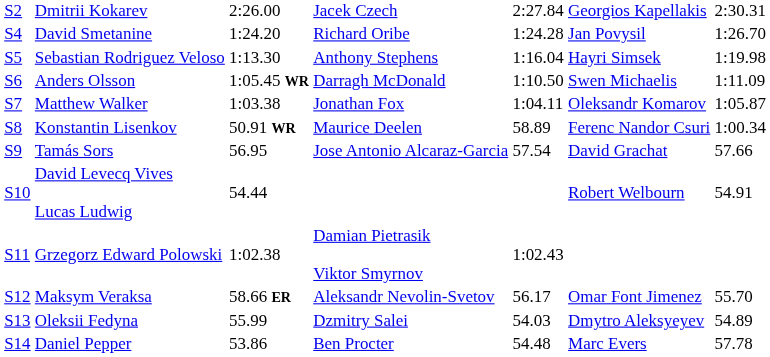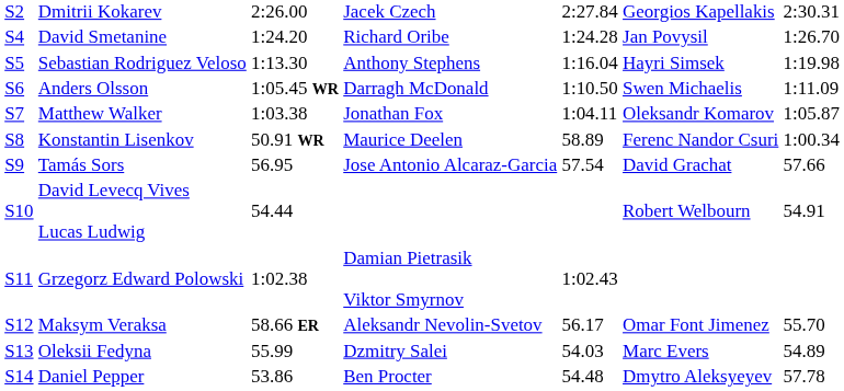 <table>
 <tr>
 <td><a href='#'>S2</a></td>
 <td><a href='#'>Dmitrii Kokarev</a><br></td>
 <td>2:26.00</td>
 <td><a href='#'>Jacek Czech</a><br></td>
 <td>2:27.84</td>
 <td><a href='#'>Georgios Kapellakis</a><br></td>
 <td>2:30.31</td>
 </tr>
 <tr>
 <td><a href='#'>S4</a></td>
 <td><a href='#'>David Smetanine</a><br></td>
 <td>1:24.20</td>
 <td><a href='#'>Richard Oribe</a><br></td>
 <td>1:24.28</td>
 <td><a href='#'>Jan Povysil</a><br></td>
 <td>1:26.70</td>
 </tr>
 <tr>
 <td><a href='#'>S5</a></td>
 <td><a href='#'>Sebastian Rodriguez Veloso</a><br></td>
 <td>1:13.30</td>
 <td><a href='#'>Anthony Stephens</a><br></td>
 <td>1:16.04</td>
 <td><a href='#'>Hayri Simsek</a><br></td>
 <td>1:19.98</td>
 </tr>
 <tr>
 <td><a href='#'>S6</a></td>
 <td><a href='#'>Anders Olsson</a><br></td>
 <td>1:05.45 <small><strong>WR</strong></small></td>
 <td><a href='#'>Darragh McDonald</a><br></td>
 <td>1:10.50</td>
 <td><a href='#'>Swen Michaelis</a><br></td>
 <td>1:11.09</td>
 </tr>
 <tr>
 <td><a href='#'>S7</a></td>
 <td><a href='#'>Matthew Walker</a><br></td>
 <td>1:03.38</td>
 <td><a href='#'>Jonathan Fox</a><br></td>
 <td>1:04.11</td>
 <td><a href='#'>Oleksandr Komarov</a><br></td>
 <td>1:05.87</td>
 </tr>
 <tr>
 <td><a href='#'>S8</a></td>
 <td><a href='#'>Konstantin Lisenkov</a><br></td>
 <td>50.91 <small><strong>WR</strong></small></td>
 <td><a href='#'>Maurice Deelen</a><br></td>
 <td>58.89</td>
 <td><a href='#'>Ferenc Nandor Csuri</a><br></td>
 <td>1:00.34</td>
 </tr>
 <tr>
 <td><a href='#'>S9</a></td>
 <td><a href='#'>Tamás Sors</a><br></td>
 <td>56.95</td>
 <td><a href='#'>Jose Antonio Alcaraz-Garcia</a><br></td>
 <td>57.54</td>
 <td><a href='#'>David Grachat</a><br></td>
 <td>57.66</td>
 </tr>
 <tr>
 <td><a href='#'>S10</a></td>
 <td><a href='#'>David Levecq Vives</a><br><br><a href='#'>Lucas Ludwig</a><br></td>
 <td>54.44</td>
 <td></td>
 <td></td>
 <td><a href='#'>Robert Welbourn</a><br></td>
 <td>54.91</td>
 </tr>
 <tr>
 <td><a href='#'>S11</a></td>
 <td><a href='#'>Grzegorz Edward Polowski</a><br></td>
 <td>1:02.38</td>
 <td><a href='#'>Damian Pietrasik</a><br><br><a href='#'>Viktor Smyrnov</a><br></td>
 <td>1:02.43</td>
 <td></td>
 <td></td>
 </tr>
 <tr>
 <td><a href='#'>S12</a></td>
 <td><a href='#'>Maksym Veraksa</a><br></td>
 <td>58.66 <small><strong>ER</strong></small></td>
 <td><a href='#'>Aleksandr Nevolin-Svetov</a><br></td>
 <td>56.17</td>
 <td><a href='#'>Omar Font Jimenez</a><br></td>
 <td>55.70</td>
 </tr>
 <tr>
 <td><a href='#'>S13</a></td>
 <td><a href='#'>Oleksii Fedyna</a><br></td>
 <td>55.99</td>
 <td><a href='#'>Dzmitry Salei</a><br></td>
 <td>54.03</td>
-<td><a href='#'>Dmytro Aleksyeyev</a><br></td>
+<td><a href='#'>Marc Evers</a><br></td>
 <td>54.89</td>
 </tr>
 <tr>
 <td><a href='#'>S14</a></td>
 <td><a href='#'>Daniel Pepper</a><br></td>
 <td>53.86</td>
 <td><a href='#'>Ben Procter</a><br></td>
 <td>54.48</td>
-<td><a href='#'>Marc Evers</a><br></td>
+<td><a href='#'>Dmytro Aleksyeyev</a><br></td>
 <td>57.78</td>
 </tr>
 </table>
